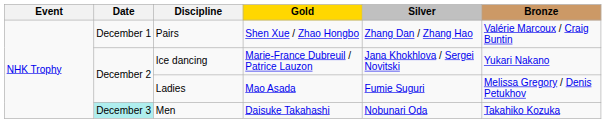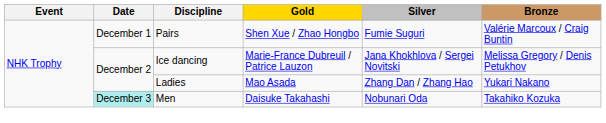 <table class="wikitable" width="75%">
 <tr>
 <th width="15%">Event</th>
 <th width="10%">Date</th>
 <th width="15%">Discipline</th>
 <td width = "20%" align="center" bgcolor="gold"><strong>Gold</strong></td>
 <td width = "20%" align="center" bgcolor="silver"><strong>Silver</strong></td>
 <td width = "20%" align="center" bgcolor="cc9966"><strong>Bronze</strong></td>
 </tr>
 <tr>
 <td rowspan = 4> <a href='#'>NHK Trophy</a></td>
 <td>December 1</td>
 <td>Pairs</td>
 <td> <a href='#'>Shen Xue</a> / <a href='#'>Zhao Hongbo</a></td>
-<td> <a href='#'>Zhang Dan</a> / <a href='#'>Zhang Hao</a></td>
+<td> <a href='#'>Fumie Suguri</a></td>
 <td> <a href='#'>Valérie Marcoux</a> / <a href='#'>Craig Buntin</a></td>
 </tr>
 <tr>
 <td rowspan = 2>December 2</td>
 <td>Ice dancing</td>
 <td> <a href='#'>Marie-France Dubreuil</a> / <a href='#'>Patrice Lauzon</a></td>
 <td> <a href='#'>Jana Khokhlova</a> / <a href='#'>Sergei Novitski</a></td>
-<td> <a href='#'>Yukari Nakano</a></td>
+<td> <a href='#'>Melissa Gregory</a> / <a href='#'>Denis Petukhov</a></td>
 </tr>
 <tr>
 <td>Ladies</td>
 <td> <a href='#'>Mao Asada</a></td>
-<td> <a href='#'>Fumie Suguri</a></td>
-<td> <a href='#'>Melissa Gregory</a> / <a href='#'>Denis Petukhov</a></td>
+<td> <a href='#'>Zhang Dan</a> / <a href='#'>Zhang Hao</a></td>
+<td> <a href='#'>Yukari Nakano</a></td>
 </tr>
 <tr>
 <td style="background: paleturquoise;">December 3</td>
 <td>Men</td>
 <td> <a href='#'>Daisuke Takahashi</a></td>
 <td> <a href='#'>Nobunari Oda</a></td>
 <td> <a href='#'>Takahiko Kozuka</a></td>
 </tr>
 </table>
